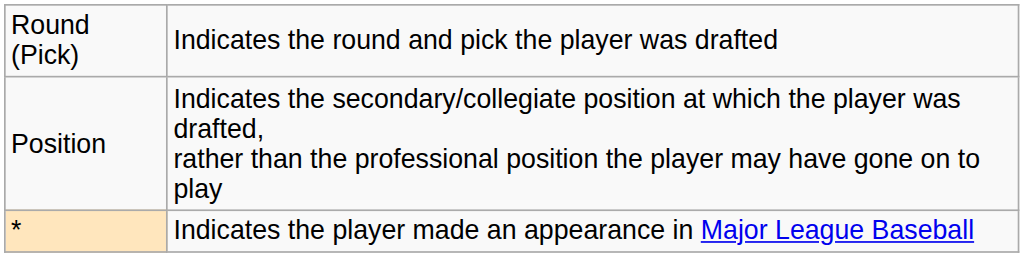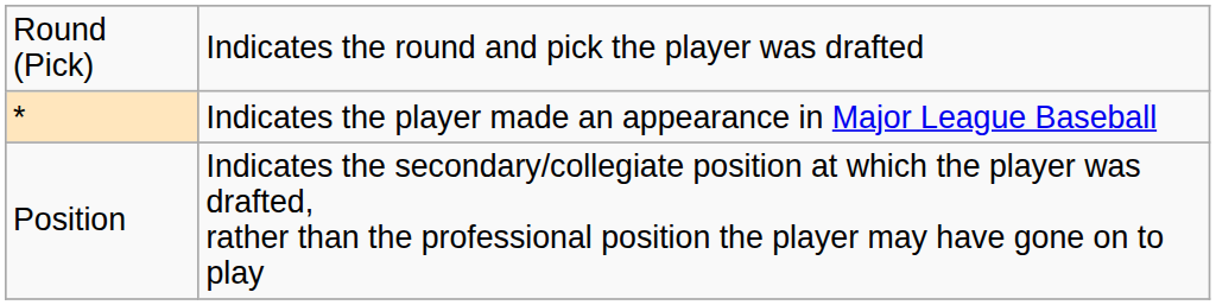 <table class="wikitable" border="1">
 <tr>
 <td>Round (Pick)</td>
 <td>Indicates the round and pick the player was drafted</td>
 </tr>
 <tr>
+<td style="background-color: #FFE6BD">*</td>
+<td>Indicates the player made an appearance in <a href='#'>Major League Baseball</a></td>
+</tr>
+<tr>
 <td>Position</td>
 <td>Indicates the secondary/collegiate position at which the player was drafted,<br>rather than the professional position the player may have gone on to play</td>
 </tr>
-<tr>
-<td style="background-color: #FFE6BD">*</td>
-<td>Indicates the player made an appearance in <a href='#'>Major League Baseball</a></td>
-</tr>
 </table>
